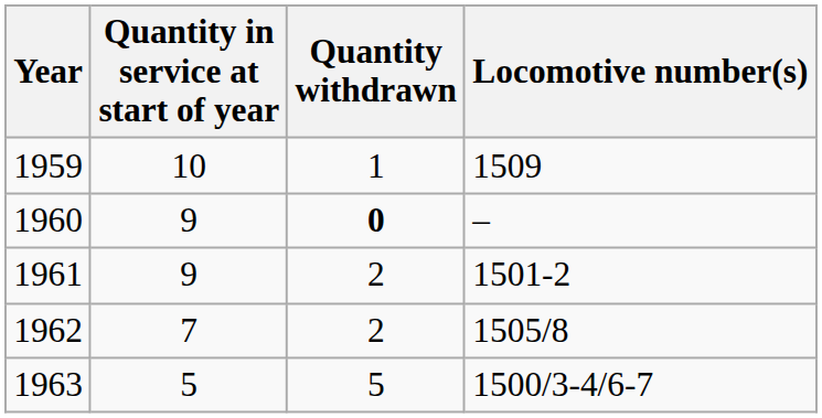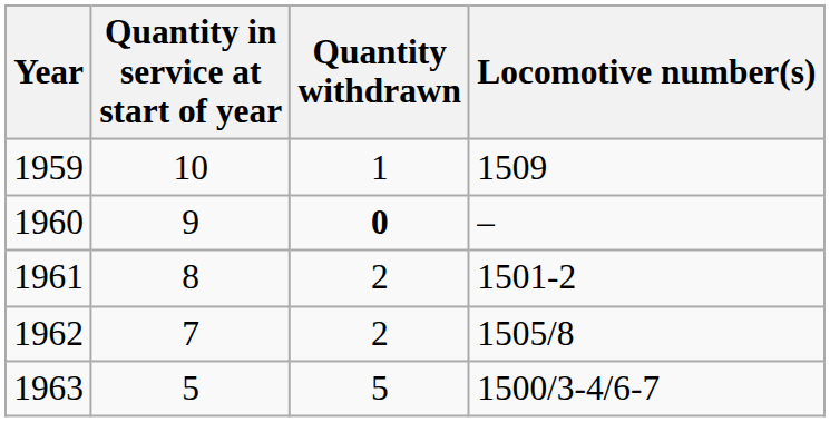 <table class=wikitable style=text-align:center>
 <tr>
 <th>Year</th>
 <th>Quantity in<br>service at<br>start of year</th>
 <th>Quantity<br>withdrawn</th>
 <th>Locomotive number(s)</th>
 </tr>
 <tr>
 <td>1959</td>
 <td>10</td>
 <td>1</td>
 <td align=left>1509</td>
 </tr>
 <tr>
 <td>1960</td>
 <td>9</td>
 <td><strong>0</strong></td>
 <td align=left>–</td>
 </tr>
 <tr>
 <td>1961</td>
-<td>9</td>
+<td>8</td>
 <td>2</td>
 <td align=left>1501-2</td>
 </tr>
 <tr>
 <td>1962</td>
 <td>7</td>
 <td>2</td>
 <td align=left>1505/8</td>
 </tr>
 <tr>
 <td>1963</td>
 <td>5</td>
 <td>5</td>
 <td align=left>1500/3-4/6-7</td>
 </tr>
 </table>
